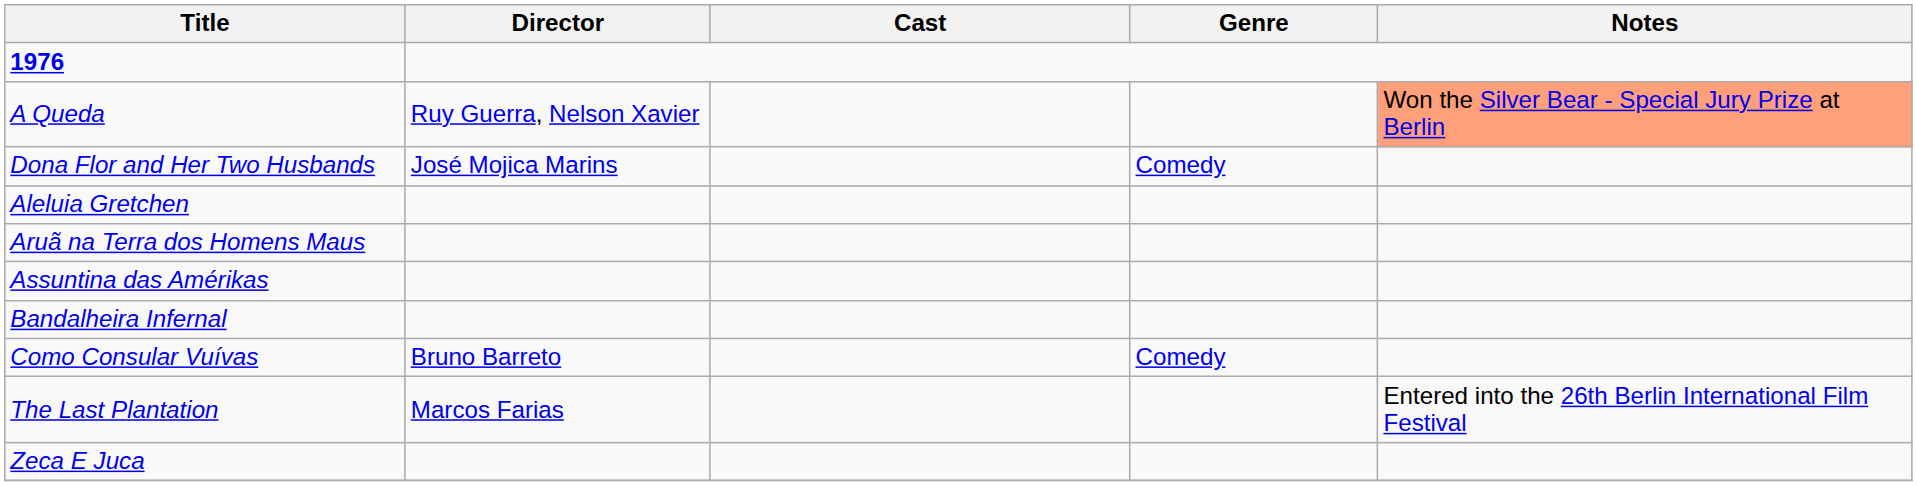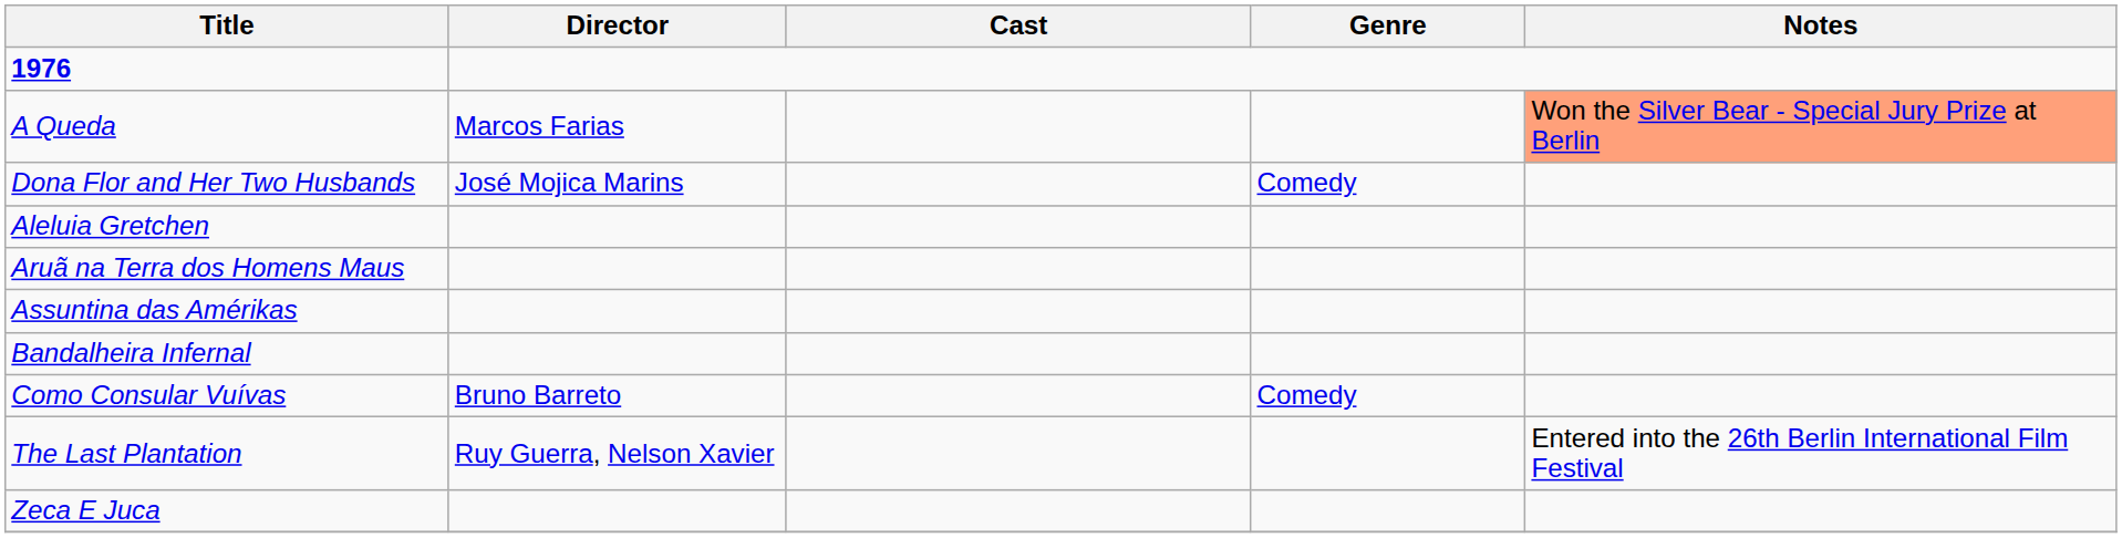 <table class="wikitable" width= "100%">
 <tr>
 <th width=21%>Title</th>
 <th width=16%>Director</th>
 <th width=22%>Cast</th>
 <th width=13%>Genre</th>
 <th width=28%>Notes</th>
 </tr>
 <tr>
 <td><strong><a href='#'>1976</a></strong></td>
 </tr>
 <tr>
 <td><em><a href='#'>A Queda</a></em></td>
-<td><a href='#'>Ruy Guerra</a>, <a href='#'>Nelson Xavier</a></td>
+<td><a href='#'>Marcos Farias</a></td>
 <td></td>
 <td></td>
 <td style="background: lightsalmon;">Won the <a href='#'>Silver Bear - Special Jury Prize</a> at <a href='#'>Berlin</a></td>
 </tr>
 <tr>
 <td><em><a href='#'>Dona Flor and Her Two Husbands</a></em></td>
 <td><a href='#'>José Mojica Marins</a></td>
 <td></td>
 <td><a href='#'>Comedy</a></td>
 <td></td>
 </tr>
 <tr>
 <td><em><a href='#'>Aleluia Gretchen</a></em></td>
 <td></td>
 <td></td>
 <td></td>
 <td></td>
 </tr>
 <tr>
 <td><em><a href='#'>Aruã na Terra dos Homens Maus</a></em></td>
 <td></td>
 <td></td>
 <td></td>
 <td></td>
 </tr>
 <tr>
 <td><em><a href='#'>Assuntina das Amérikas</a></em></td>
 <td></td>
 <td></td>
 <td></td>
 <td></td>
 </tr>
 <tr>
 <td><em><a href='#'>Bandalheira Infernal</a></em></td>
 <td></td>
 <td></td>
 <td></td>
 <td></td>
 </tr>
 <tr>
 <td><em><a href='#'>Como Consular Vuívas</a></em></td>
 <td><a href='#'>Bruno Barreto</a></td>
 <td></td>
 <td><a href='#'>Comedy</a></td>
 <td></td>
 </tr>
 <tr>
 <td><em><a href='#'>The Last Plantation</a></em></td>
-<td><a href='#'>Marcos Farias</a></td>
+<td><a href='#'>Ruy Guerra</a>, <a href='#'>Nelson Xavier</a></td>
 <td></td>
 <td></td>
 <td>Entered into the <a href='#'>26th Berlin International Film Festival</a></td>
 </tr>
 <tr>
 <td><em><a href='#'>Zeca E Juca</a></em></td>
 <td></td>
 <td></td>
 <td></td>
 <td></td>
 </tr>
 <tr>
 </tr>
 </table>
